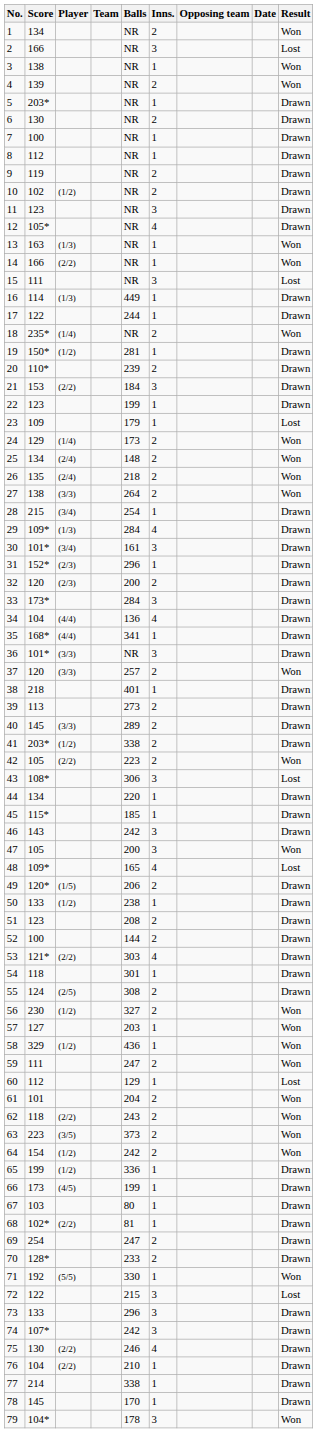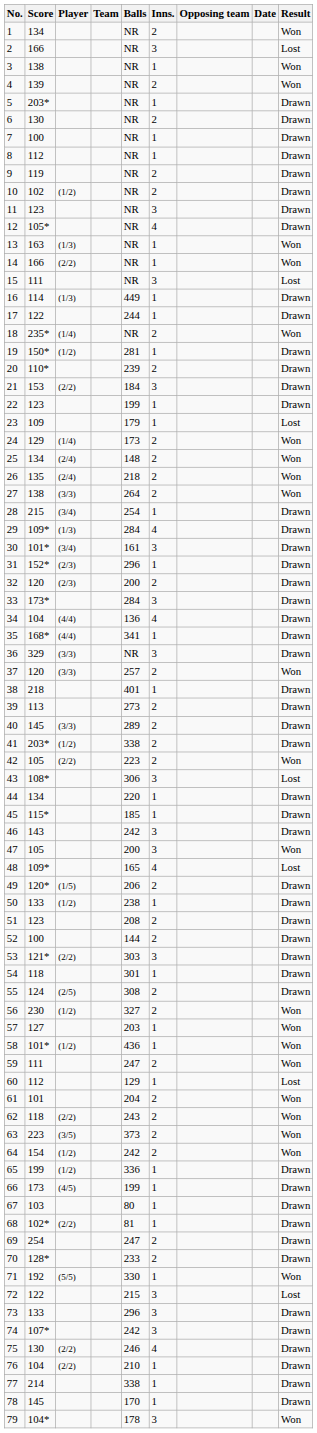 <table class="wikitable sortable" style="font-size:95%">
 <tr>
 <th>No.</th>
 <th>Score</th>
 <th>Player</th>
 <th>Team</th>
 <th>Balls</th>
 <th>Inns.</th>
 <th>Opposing team</th>
 <th>Date</th>
 <th>Result</th>
 </tr>
 <tr>
 <td>1</td>
 <td> 134</td>
 <td></td>
 <td></td>
 <td> NR</td>
 <td>2</td>
 <td></td>
 <td></td>
 <td>Won</td>
 </tr>
 <tr>
 <td>2</td>
 <td> 166</td>
 <td></td>
 <td></td>
 <td> NR</td>
 <td>3</td>
 <td></td>
 <td></td>
 <td>Lost</td>
 </tr>
 <tr>
 <td>3</td>
 <td> 138</td>
 <td></td>
 <td></td>
 <td> NR</td>
 <td>1</td>
 <td></td>
 <td></td>
 <td>Won</td>
 </tr>
 <tr>
 <td>4</td>
 <td> 139</td>
 <td></td>
 <td></td>
 <td> NR</td>
 <td>2</td>
 <td></td>
 <td></td>
 <td>Won</td>
 </tr>
 <tr>
 <td>5</td>
 <td> 203*</td>
 <td></td>
 <td></td>
 <td> NR</td>
 <td>1</td>
 <td></td>
 <td></td>
 <td>Drawn</td>
 </tr>
 <tr>
 <td>6</td>
 <td> 130</td>
 <td></td>
 <td></td>
 <td> NR</td>
 <td>2</td>
 <td></td>
 <td></td>
 <td>Drawn</td>
 </tr>
 <tr>
 <td>7</td>
 <td> 100</td>
 <td></td>
 <td></td>
 <td> NR</td>
 <td>1</td>
 <td></td>
 <td></td>
 <td>Drawn</td>
 </tr>
 <tr>
 <td>8</td>
 <td> 112</td>
 <td></td>
 <td></td>
 <td> NR</td>
 <td>1</td>
 <td></td>
 <td></td>
 <td>Drawn</td>
 </tr>
 <tr>
 <td>9</td>
 <td> 119</td>
 <td></td>
 <td></td>
 <td> NR</td>
 <td>2</td>
 <td></td>
 <td></td>
 <td>Drawn</td>
 </tr>
 <tr>
 <td>10</td>
 <td> 102</td>
 <td> <small>(1/2)</small></td>
 <td></td>
 <td> NR</td>
 <td>2</td>
 <td></td>
 <td></td>
 <td>Drawn</td>
 </tr>
 <tr>
 <td>11</td>
 <td> 123</td>
 <td></td>
 <td></td>
 <td> NR</td>
 <td>3</td>
 <td></td>
 <td></td>
 <td>Drawn</td>
 </tr>
 <tr>
 <td>12</td>
 <td> 105*</td>
 <td></td>
 <td></td>
 <td> NR</td>
 <td>4</td>
 <td></td>
 <td></td>
 <td>Drawn</td>
 </tr>
 <tr>
 <td>13</td>
 <td> 163</td>
 <td> <small>(1/3)</small></td>
 <td></td>
 <td> NR</td>
 <td>1</td>
 <td></td>
 <td></td>
 <td>Won</td>
 </tr>
 <tr>
 <td>14</td>
 <td> 166</td>
 <td> <small>(2/2)</small></td>
 <td></td>
 <td> NR</td>
 <td>1</td>
 <td></td>
 <td></td>
 <td>Won</td>
 </tr>
 <tr>
 <td>15</td>
 <td> 111</td>
 <td></td>
 <td></td>
 <td> NR</td>
 <td>3</td>
 <td></td>
 <td></td>
 <td>Lost</td>
 </tr>
 <tr>
 <td>16</td>
 <td> 114</td>
 <td> <small>(1/3)</small></td>
 <td></td>
 <td> 449</td>
 <td>1</td>
 <td></td>
 <td></td>
 <td>Drawn</td>
 </tr>
 <tr>
 <td>17</td>
 <td> 122</td>
 <td></td>
 <td></td>
 <td> 244</td>
 <td>1</td>
 <td></td>
 <td></td>
 <td>Drawn</td>
 </tr>
 <tr>
 <td>18</td>
 <td> 235*</td>
 <td> <small>(1/4)</small></td>
 <td></td>
 <td> NR</td>
 <td>2</td>
 <td></td>
 <td></td>
 <td>Won</td>
 </tr>
 <tr>
 <td>19</td>
 <td> 150*</td>
 <td> <small>(1/2)</small></td>
 <td></td>
 <td> 281</td>
 <td>1</td>
 <td></td>
 <td></td>
 <td>Drawn</td>
 </tr>
 <tr>
 <td>20</td>
 <td> 110*</td>
 <td></td>
 <td></td>
 <td> 239</td>
 <td>2</td>
 <td></td>
 <td></td>
 <td>Drawn</td>
 </tr>
 <tr>
 <td>21</td>
 <td> 153</td>
 <td> <small>(2/2)</small></td>
 <td></td>
 <td> 184</td>
 <td>3</td>
 <td></td>
 <td></td>
 <td>Drawn</td>
 </tr>
 <tr>
 <td>22</td>
 <td> 123</td>
 <td></td>
 <td></td>
 <td> 199</td>
 <td>1</td>
 <td></td>
 <td></td>
 <td>Drawn</td>
 </tr>
 <tr>
 <td>23</td>
 <td> 109</td>
 <td></td>
 <td></td>
 <td> 179</td>
 <td>1</td>
 <td></td>
 <td></td>
 <td>Lost</td>
 </tr>
 <tr>
 <td>24</td>
 <td> 129</td>
 <td> <small>(1/4)</small></td>
 <td></td>
 <td> 173</td>
 <td>2</td>
 <td></td>
 <td></td>
 <td>Won</td>
 </tr>
 <tr>
 <td>25</td>
 <td> 134</td>
 <td> <small>(2/4)</small></td>
 <td></td>
 <td> 148</td>
 <td>2</td>
 <td></td>
 <td></td>
 <td>Won</td>
 </tr>
 <tr>
 <td>26</td>
 <td> 135</td>
 <td> <small>(2/4)</small></td>
 <td></td>
 <td> 218</td>
 <td>2</td>
 <td></td>
 <td></td>
 <td>Won</td>
 </tr>
 <tr>
 <td>27</td>
 <td> 138</td>
 <td> <small>(3/3)</small></td>
 <td></td>
 <td> 264</td>
 <td>2</td>
 <td></td>
 <td></td>
 <td>Won</td>
 </tr>
 <tr>
 <td>28</td>
 <td> 215</td>
 <td> <small>(3/4)</small></td>
 <td></td>
 <td> 254</td>
 <td>1</td>
 <td></td>
 <td></td>
 <td>Drawn</td>
 </tr>
 <tr>
 <td>29</td>
 <td> 109*</td>
 <td> <small>(1/3)</small></td>
 <td></td>
 <td> 284</td>
 <td>4</td>
 <td></td>
 <td></td>
 <td>Drawn</td>
 </tr>
 <tr>
 <td>30</td>
 <td> 101*</td>
 <td> <small>(3/4)</small></td>
 <td></td>
 <td> 161</td>
 <td>3</td>
 <td></td>
 <td></td>
 <td>Drawn</td>
 </tr>
 <tr>
 <td>31</td>
 <td> 152*</td>
 <td> <small>(2/3)</small></td>
 <td></td>
 <td> 296</td>
 <td>1</td>
 <td></td>
 <td></td>
 <td>Drawn</td>
 </tr>
 <tr>
 <td>32</td>
 <td> 120</td>
 <td> <small>(2/3)</small></td>
 <td></td>
 <td> 200</td>
 <td>2</td>
 <td></td>
 <td></td>
 <td>Drawn</td>
 </tr>
 <tr>
 <td>33</td>
 <td> 173*</td>
 <td></td>
 <td></td>
 <td> 284</td>
 <td>3</td>
 <td></td>
 <td></td>
 <td>Drawn</td>
 </tr>
 <tr>
 <td>34</td>
 <td> 104</td>
 <td> <small>(4/4)</small></td>
 <td></td>
 <td> 136</td>
 <td>4</td>
 <td></td>
 <td></td>
 <td>Drawn</td>
 </tr>
 <tr>
 <td>35</td>
 <td> 168*</td>
 <td> <small>(4/4)</small></td>
 <td></td>
 <td> 341</td>
 <td>1</td>
 <td></td>
 <td></td>
 <td>Drawn</td>
 </tr>
 <tr>
 <td>36</td>
-<td> 101*</td>
+<td> 329</td>
 <td> <small>(3/3)</small></td>
 <td></td>
 <td> NR</td>
 <td>3</td>
 <td></td>
 <td></td>
 <td>Drawn</td>
 </tr>
 <tr>
 <td>37</td>
 <td> 120</td>
 <td> <small>(3/3)</small></td>
 <td></td>
 <td> 257</td>
 <td>2</td>
 <td></td>
 <td></td>
 <td>Won</td>
 </tr>
 <tr>
 <td>38</td>
 <td> 218</td>
 <td></td>
 <td></td>
 <td> 401</td>
 <td>1</td>
 <td></td>
 <td></td>
 <td>Drawn</td>
 </tr>
 <tr>
 <td>39</td>
 <td> 113</td>
 <td></td>
 <td></td>
 <td> 273</td>
 <td>2</td>
 <td></td>
 <td></td>
 <td>Drawn</td>
 </tr>
 <tr>
 <td>40</td>
 <td> 145</td>
 <td> <small>(3/3)</small></td>
 <td></td>
 <td> 289</td>
 <td>2</td>
 <td></td>
 <td></td>
 <td>Drawn</td>
 </tr>
 <tr>
 <td>41</td>
 <td> 203*</td>
 <td> <small>(1/2)</small></td>
 <td></td>
 <td> 338</td>
 <td>2</td>
 <td></td>
 <td></td>
 <td>Drawn</td>
 </tr>
 <tr>
 <td>42</td>
 <td> 105</td>
 <td> <small>(2/2)</small></td>
 <td></td>
 <td> 223</td>
 <td>2</td>
 <td></td>
 <td></td>
 <td>Won</td>
 </tr>
 <tr>
 <td>43</td>
 <td> 108*</td>
 <td></td>
 <td></td>
 <td> 306</td>
 <td>3</td>
 <td></td>
 <td></td>
 <td>Lost</td>
 </tr>
 <tr>
 <td>44</td>
 <td> 134</td>
 <td></td>
 <td></td>
 <td> 220</td>
 <td>1</td>
 <td></td>
 <td></td>
 <td>Drawn</td>
 </tr>
 <tr>
 <td>45</td>
 <td> 115*</td>
 <td></td>
 <td></td>
 <td> 185</td>
 <td>1</td>
 <td></td>
 <td></td>
 <td>Drawn</td>
 </tr>
 <tr>
 <td>46</td>
 <td> 143</td>
 <td></td>
 <td></td>
 <td> 242</td>
 <td>3</td>
 <td></td>
 <td></td>
 <td>Drawn</td>
 </tr>
 <tr>
 <td>47</td>
 <td> 105</td>
 <td></td>
 <td></td>
 <td> 200</td>
 <td>3</td>
 <td></td>
 <td></td>
 <td>Won</td>
 </tr>
 <tr>
 <td>48</td>
 <td> 109*</td>
 <td></td>
 <td></td>
 <td> 165</td>
 <td>4</td>
 <td></td>
 <td></td>
 <td>Lost</td>
 </tr>
 <tr>
 <td>49</td>
 <td> 120*</td>
 <td> <small>(1/5)</small></td>
 <td></td>
 <td> 206</td>
 <td>2</td>
 <td></td>
 <td></td>
 <td>Drawn</td>
 </tr>
 <tr>
 <td>50</td>
 <td> 133</td>
 <td> <small>(1/2)</small></td>
 <td></td>
 <td> 238</td>
 <td>1</td>
 <td></td>
 <td></td>
 <td>Drawn</td>
 </tr>
 <tr>
 <td>51</td>
 <td> 123</td>
 <td></td>
 <td></td>
 <td> 208</td>
 <td>2</td>
 <td></td>
 <td></td>
 <td>Drawn</td>
 </tr>
 <tr>
 <td>52</td>
 <td> 100</td>
 <td></td>
 <td></td>
 <td> 144</td>
 <td>2</td>
 <td></td>
 <td></td>
 <td>Drawn</td>
 </tr>
 <tr>
 <td>53</td>
 <td> 121*</td>
 <td> <small>(2/2)</small></td>
 <td></td>
 <td> 303</td>
-<td>4</td>
+<td>3</td>
 <td></td>
 <td></td>
 <td>Drawn</td>
 </tr>
 <tr>
 <td>54</td>
 <td> 118</td>
 <td></td>
 <td></td>
 <td> 301</td>
 <td>1</td>
 <td></td>
 <td></td>
 <td>Drawn</td>
 </tr>
 <tr>
 <td>55</td>
 <td> 124</td>
 <td> <small>(2/5)</small></td>
 <td></td>
 <td> 308</td>
 <td>2</td>
 <td></td>
 <td></td>
 <td>Drawn</td>
 </tr>
 <tr>
 <td>56</td>
 <td> 230</td>
 <td> <small>(1/2)</small></td>
 <td></td>
 <td> 327</td>
 <td>2</td>
 <td></td>
 <td></td>
 <td>Won</td>
 </tr>
 <tr>
 <td>57</td>
 <td> 127</td>
 <td></td>
 <td></td>
 <td> 203</td>
 <td>1</td>
 <td></td>
 <td></td>
 <td>Won</td>
 </tr>
 <tr>
 <td>58</td>
-<td> 329</td>
+<td> 101*</td>
 <td> <small>(1/2)</small></td>
 <td></td>
 <td> 436</td>
 <td>1</td>
 <td></td>
 <td></td>
 <td>Won</td>
 </tr>
 <tr>
 <td>59</td>
 <td> 111</td>
 <td></td>
 <td></td>
 <td> 247</td>
 <td>2</td>
 <td></td>
 <td></td>
 <td>Won</td>
 </tr>
 <tr>
 <td>60</td>
 <td> 112</td>
 <td></td>
 <td></td>
 <td> 129</td>
 <td>1</td>
 <td></td>
 <td></td>
 <td>Lost</td>
 </tr>
 <tr>
 <td>61</td>
 <td> 101</td>
 <td></td>
 <td></td>
 <td> 204</td>
 <td>2</td>
 <td></td>
 <td></td>
 <td>Won</td>
 </tr>
 <tr>
 <td>62</td>
 <td> 118</td>
 <td> <small>(2/2)</small></td>
 <td></td>
 <td> 243</td>
 <td>2</td>
 <td></td>
 <td></td>
 <td>Won</td>
 </tr>
 <tr>
 <td>63</td>
 <td> 223</td>
 <td> <small>(3/5)</small></td>
 <td></td>
 <td> 373</td>
 <td>2</td>
 <td></td>
 <td></td>
 <td>Won</td>
 </tr>
 <tr>
 <td>64</td>
 <td> 154</td>
 <td> <small>(1/2)</small></td>
 <td></td>
 <td> 242</td>
 <td>2</td>
 <td></td>
 <td></td>
 <td>Won</td>
 </tr>
 <tr>
 <td>65</td>
 <td> 199</td>
 <td> <small>(1/2)</small></td>
 <td></td>
 <td> 336</td>
 <td>1</td>
 <td></td>
 <td></td>
 <td>Drawn</td>
 </tr>
 <tr>
 <td>66</td>
 <td> 173</td>
 <td> <small>(4/5)</small></td>
 <td></td>
 <td> 199</td>
 <td>1</td>
 <td></td>
 <td></td>
 <td>Drawn</td>
 </tr>
 <tr>
 <td>67</td>
 <td> 103</td>
 <td></td>
 <td></td>
 <td> 80</td>
 <td>1</td>
 <td></td>
 <td></td>
 <td>Drawn</td>
 </tr>
 <tr>
 <td>68</td>
 <td> 102*</td>
 <td> <small>(2/2)</small></td>
 <td></td>
 <td> 81</td>
 <td>1</td>
 <td></td>
 <td></td>
 <td>Drawn</td>
 </tr>
 <tr>
 <td>69</td>
 <td> 254</td>
 <td></td>
 <td></td>
 <td> 247</td>
 <td>2</td>
 <td></td>
 <td></td>
 <td>Drawn</td>
 </tr>
 <tr>
 <td>70</td>
 <td> 128*</td>
 <td></td>
 <td></td>
 <td> 233</td>
 <td>2</td>
 <td></td>
 <td></td>
 <td>Drawn</td>
 </tr>
 <tr>
 <td>71</td>
 <td> 192</td>
 <td> <small>(5/5)</small></td>
 <td></td>
 <td> 330</td>
 <td>1</td>
 <td></td>
 <td></td>
 <td>Won</td>
 </tr>
 <tr>
 <td>72</td>
 <td> 122</td>
 <td></td>
 <td></td>
 <td> 215</td>
 <td>3</td>
 <td></td>
 <td></td>
 <td>Lost</td>
 </tr>
 <tr>
 <td>73</td>
 <td> 133</td>
 <td></td>
 <td></td>
 <td> 296</td>
 <td>3</td>
 <td></td>
 <td></td>
 <td>Drawn</td>
 </tr>
 <tr>
 <td>74</td>
 <td> 107*</td>
 <td></td>
 <td></td>
 <td> 242</td>
 <td>3</td>
 <td></td>
 <td></td>
 <td>Drawn</td>
 </tr>
 <tr>
 <td>75</td>
 <td> 130</td>
 <td> <small>(2/2)</small></td>
 <td></td>
 <td> 246</td>
 <td>4</td>
 <td></td>
 <td></td>
 <td>Drawn</td>
 </tr>
 <tr>
 <td>76</td>
 <td> 104</td>
 <td> <small>(2/2)</small></td>
 <td></td>
 <td> 210</td>
 <td>1</td>
 <td></td>
 <td></td>
 <td>Drawn</td>
 </tr>
 <tr>
 <td>77</td>
 <td> 214</td>
 <td></td>
 <td></td>
 <td> 338</td>
 <td>1</td>
 <td></td>
 <td></td>
 <td>Drawn</td>
 </tr>
 <tr>
 <td>78</td>
 <td> 145</td>
 <td></td>
 <td></td>
 <td> 170</td>
 <td>1</td>
 <td></td>
 <td></td>
 <td>Drawn</td>
 </tr>
 <tr>
 <td>79</td>
 <td> 104*</td>
 <td></td>
 <td></td>
 <td> 178</td>
 <td>3</td>
 <td></td>
 <td></td>
 <td>Won</td>
 </tr>
 </table>
